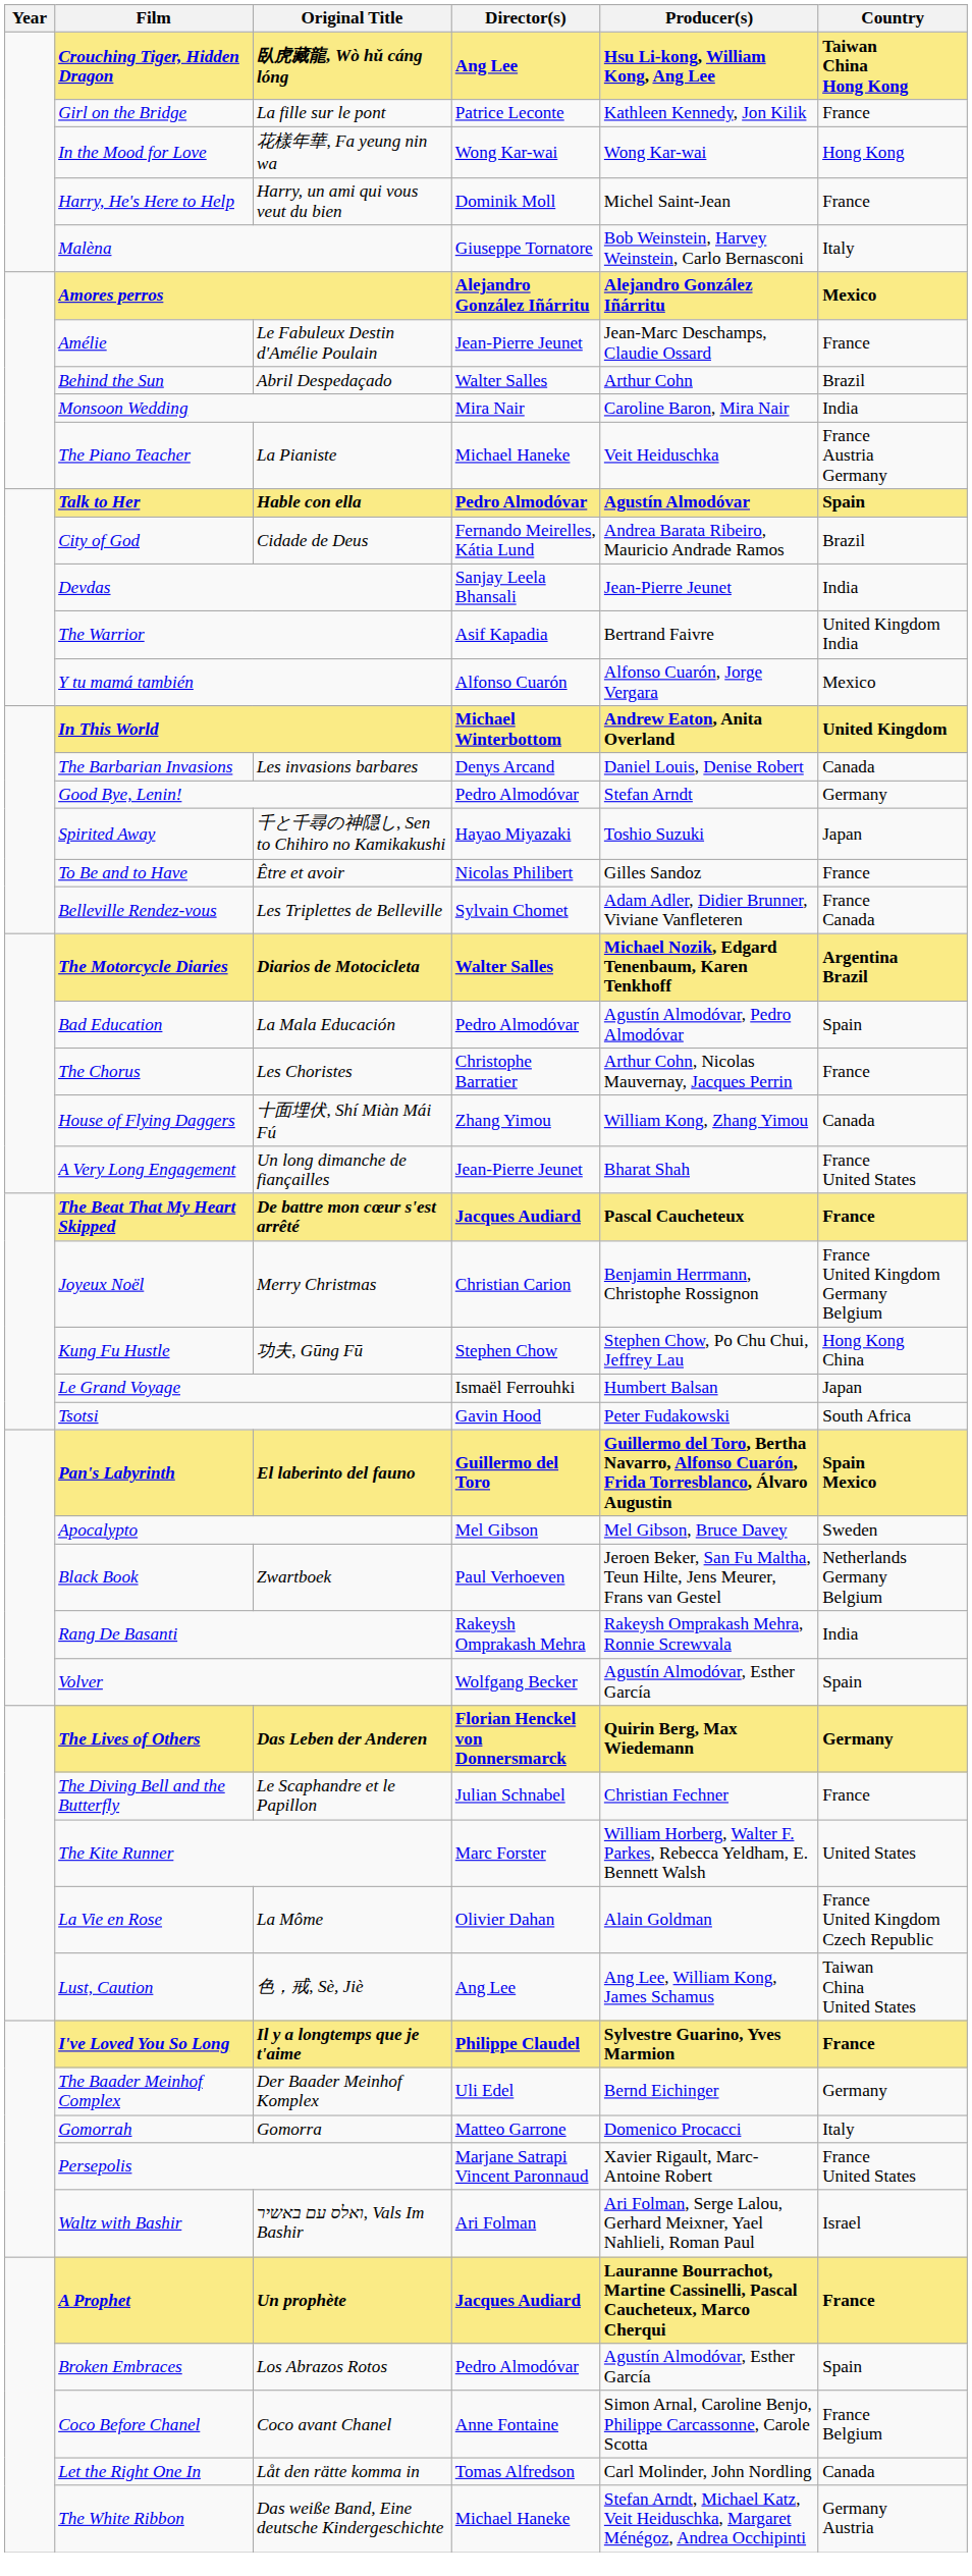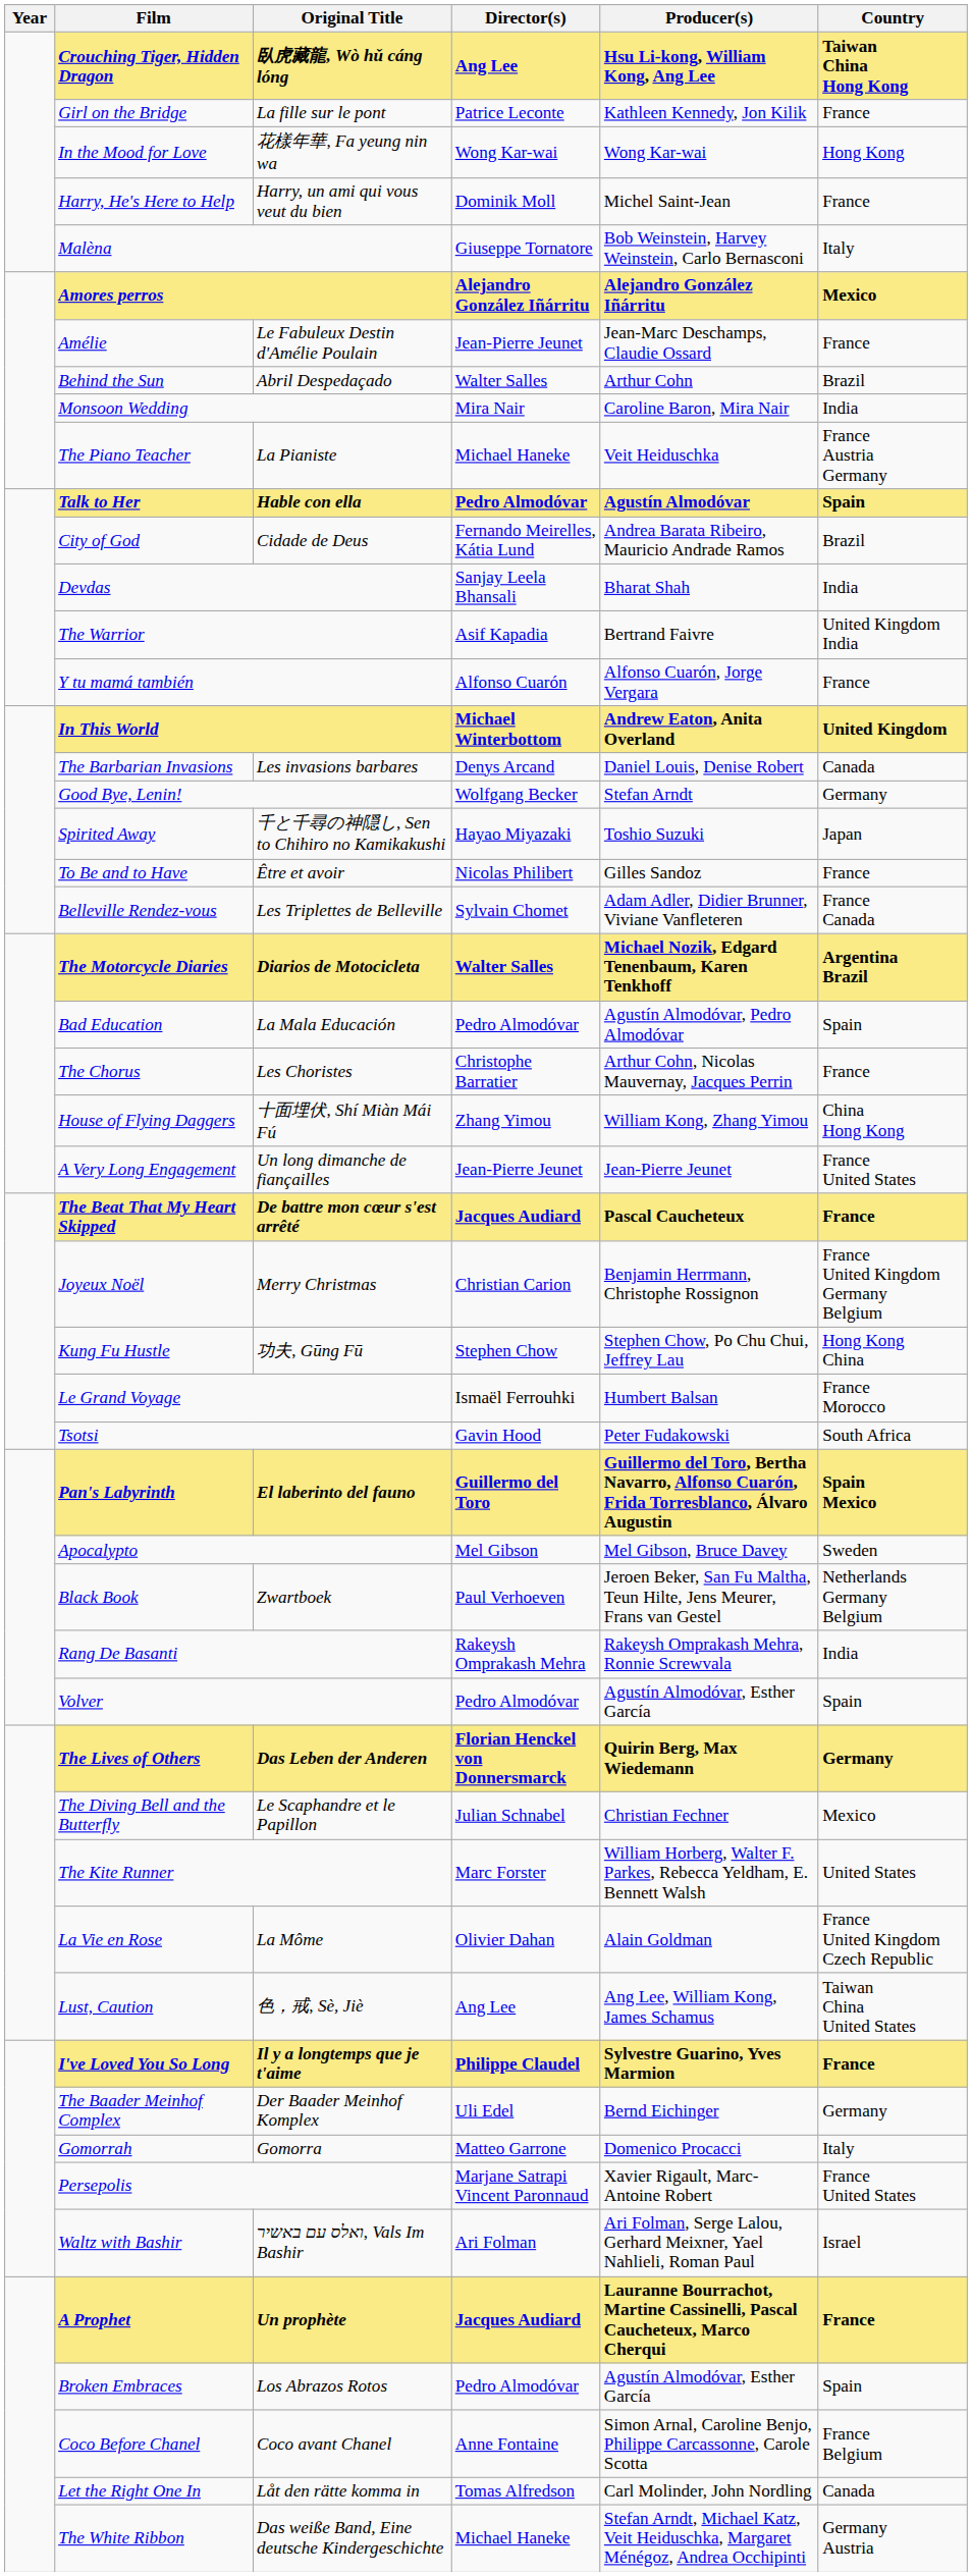 <table class="wikitable" style="width:100%;" cellpadding="5">
 <tr>
 <th style="width:5%;">Year</th>
 <th style="width:20%;">Film</th>
 <th style="width:20%;">Original Title</th>
 <th style="width:15%;">Director(s)</th>
 <th style="width:22%;">Producer(s)</th>
 <th style="width:15%;">Country</th>
 </tr>
 <tr>
 <td rowspan="5"></td>
 <td style="background:#FAEB86"><strong><em><a href='#'>Crouching Tiger, Hidden Dragon</a></em></strong></td>
 <td style="background:#FAEB86"><strong><em>臥虎藏龍<em>, </em>Wò hǔ cáng lóng</em></strong></td>
 <td style="background:#FAEB86"><strong><a href='#'>Ang Lee</a></strong></td>
 <td style="background:#FAEB86"><strong><a href='#'>Hsu Li-kong</a>, <a href='#'>William Kong</a>, <a href='#'>Ang Lee</a></strong></td>
 <td style="background:#FAEB86"><strong>Taiwan<br>China<br><a href='#'>Hong Kong</a></strong></td>
 </tr>
 <tr>
 <td><em><a href='#'>Girl on the Bridge</a></em></td>
 <td><em>La fille sur le pont</em></td>
 <td><a href='#'>Patrice Leconte</a></td>
 <td><a href='#'>Kathleen Kennedy</a>, <a href='#'>Jon Kilik</a></td>
 <td>France</td>
 </tr>
 <tr>
 <td><em><a href='#'>In the Mood for Love</a></em></td>
 <td><em>花樣年華</em>, <em>Fa yeung nin wa</em></td>
 <td><a href='#'>Wong Kar-wai</a></td>
 <td><a href='#'>Wong Kar-wai</a></td>
 <td><a href='#'>Hong Kong</a></td>
 </tr>
 <tr>
 <td><em><a href='#'>Harry, He's Here to Help</a></em></td>
 <td><em>Harry, un ami qui vous veut du bien</em></td>
 <td><a href='#'>Dominik Moll</a></td>
 <td>Michel Saint-Jean</td>
 <td>France</td>
 </tr>
 <tr>
 <td colspan="2"><em><a href='#'>Malèna</a></em></td>
 <td><a href='#'>Giuseppe Tornatore</a></td>
 <td><a href='#'>Bob Weinstein</a>, <a href='#'>Harvey Weinstein</a>, Carlo Bernasconi</td>
 <td>Italy</td>
 </tr>
 <tr>
 <td rowspan="5"></td>
 <td colspan="2" style="background:#FAEB86"><strong><em><a href='#'>Amores perros</a></em></strong></td>
 <td style="background:#FAEB86"><strong><a href='#'>Alejandro González Iñárritu</a></strong></td>
 <td style="background:#FAEB86"><strong><a href='#'>Alejandro González Iñárritu</a></strong></td>
 <td style="background:#FAEB86"><strong>Mexico</strong></td>
 </tr>
 <tr>
 <td><em><a href='#'>Amélie</a></em></td>
 <td><em>Le Fabuleux Destin d'Amélie Poulain</em></td>
 <td><a href='#'>Jean-Pierre Jeunet</a></td>
 <td>Jean-Marc Deschamps, <a href='#'>Claudie Ossard</a></td>
 <td>France</td>
 </tr>
 <tr>
 <td><em><a href='#'>Behind the Sun</a></em></td>
 <td><em>Abril Despedaçado</em></td>
 <td><a href='#'>Walter Salles</a></td>
 <td><a href='#'>Arthur Cohn</a></td>
 <td>Brazil</td>
 </tr>
 <tr>
 <td colspan="2"><em><a href='#'>Monsoon Wedding</a></em></td>
 <td><a href='#'>Mira Nair</a></td>
 <td><a href='#'>Caroline Baron</a>, <a href='#'>Mira Nair</a></td>
 <td>India</td>
 </tr>
 <tr>
 <td><em><a href='#'>The Piano Teacher</a></em></td>
 <td><em>La Pianiste</em></td>
 <td><a href='#'>Michael Haneke</a></td>
 <td><a href='#'>Veit Heiduschka</a></td>
 <td>France<br>Austria<br>Germany</td>
 </tr>
 <tr>
 <td rowspan="5"></td>
 <td style="background:#FAEB86"><strong><em><a href='#'>Talk to Her</a></em></strong></td>
 <td style="background:#FAEB86"><strong><em>Hable con ella</em></strong></td>
 <td style="background:#FAEB86"><strong><a href='#'>Pedro Almodóvar</a></strong></td>
 <td style="background:#FAEB86"><strong><a href='#'>Agustín Almodóvar</a></strong></td>
 <td style="background:#FAEB86"><strong>Spain</strong></td>
 </tr>
 <tr>
 <td><em><a href='#'>City of God</a></em></td>
 <td><em>Cidade de Deus</em></td>
 <td><a href='#'>Fernando Meirelles</a>, <a href='#'>Kátia Lund</a></td>
 <td><a href='#'>Andrea Barata Ribeiro</a>, Mauricio Andrade Ramos</td>
 <td>Brazil</td>
 </tr>
 <tr>
 <td colspan="2"><em><a href='#'>Devdas</a></em></td>
 <td><a href='#'>Sanjay Leela Bhansali</a></td>
-<td><a href='#'>Jean-Pierre Jeunet</a></td>
+<td><a href='#'>Bharat Shah</a></td>
 <td>India</td>
 </tr>
 <tr>
 <td colspan="2"><em><a href='#'>The Warrior</a></em></td>
 <td><a href='#'>Asif Kapadia</a></td>
 <td>Bertrand Faivre</td>
 <td>United Kingdom<br>India</td>
 </tr>
 <tr>
 <td colspan="2"><em><a href='#'>Y tu mamá también</a></em></td>
 <td><a href='#'>Alfonso Cuarón</a></td>
 <td><a href='#'>Alfonso Cuarón</a>, <a href='#'>Jorge Vergara</a></td>
-<td>Mexico</td>
+<td>France</td>
 </tr>
 <tr>
 <td rowspan="6"></td>
 <td colspan="2" style="background:#FAEB86"><strong><em><a href='#'>In This World</a></em></strong></td>
 <td style="background:#FAEB86"><strong><a href='#'>Michael Winterbottom</a></strong></td>
 <td style="background:#FAEB86"><strong><a href='#'>Andrew Eaton</a>, Anita Overland</strong></td>
 <td style="background:#FAEB86"><strong>United Kingdom</strong></td>
 </tr>
 <tr>
 <td><em><a href='#'>The Barbarian Invasions</a></em></td>
 <td><em>Les invasions barbares</em></td>
 <td><a href='#'>Denys Arcand</a></td>
 <td><a href='#'>Daniel Louis</a>, <a href='#'>Denise Robert</a></td>
 <td>Canada</td>
 </tr>
 <tr>
 <td colspan="2"><em><a href='#'>Good Bye, Lenin!</a></em></td>
-<td><a href='#'>Pedro Almodóvar</a></td>
+<td><a href='#'>Wolfgang Becker</a></td>
 <td><a href='#'>Stefan Arndt</a></td>
 <td>Germany</td>
 </tr>
 <tr>
 <td><em><a href='#'>Spirited Away</a></em></td>
 <td><em>千と千尋の神隠し</em>, <em>Sen to Chihiro no Kamikakushi</em></td>
 <td><a href='#'>Hayao Miyazaki</a></td>
 <td><a href='#'>Toshio Suzuki</a></td>
 <td>Japan</td>
 </tr>
 <tr>
 <td><em><a href='#'>To Be and to Have</a></em></td>
 <td><em>Être et avoir</em></td>
 <td><a href='#'>Nicolas Philibert</a></td>
 <td>Gilles Sandoz</td>
 <td>France</td>
 </tr>
 <tr>
 <td><em><a href='#'>Belleville Rendez-vous</a></em></td>
 <td><em>Les Triplettes de Belleville</em></td>
 <td><a href='#'>Sylvain Chomet</a></td>
 <td><a href='#'>Adam Adler</a>, <a href='#'>Didier Brunner</a>, Viviane Vanfleteren</td>
 <td>France<br>Canada</td>
 </tr>
 <tr>
 <td rowspan="5"></td>
 <td style="background:#FAEB86"><strong><em><a href='#'>The Motorcycle Diaries</a></em></strong></td>
 <td style="background:#FAEB86"><strong><em>Diarios de Motocicleta</em></strong></td>
 <td style="background:#FAEB86"><strong><a href='#'>Walter Salles</a></strong></td>
 <td style="background:#FAEB86"><strong><a href='#'>Michael Nozik</a>, Edgard Tenenbaum, Karen Tenkhoff</strong></td>
 <td style="background:#FAEB86"><strong>Argentina<br>Brazil</strong></td>
 </tr>
 <tr>
 <td><em><a href='#'>Bad Education</a></em></td>
 <td><em>La Mala Educación</em></td>
 <td><a href='#'>Pedro Almodóvar</a></td>
 <td><a href='#'>Agustín Almodóvar</a>, <a href='#'>Pedro Almodóvar</a></td>
 <td>Spain</td>
 </tr>
 <tr>
 <td><em><a href='#'>The Chorus</a></em></td>
 <td><em>Les Choristes</em></td>
 <td><a href='#'>Christophe Barratier</a></td>
 <td><a href='#'>Arthur Cohn</a>, Nicolas Mauvernay, <a href='#'>Jacques Perrin</a></td>
 <td>France</td>
 </tr>
 <tr>
 <td><em><a href='#'>House of Flying Daggers</a></em></td>
 <td><em>十面埋伏</em>, <em>Shí Miàn Mái Fú</em></td>
 <td><a href='#'>Zhang Yimou</a></td>
 <td><a href='#'>William Kong</a>, <a href='#'>Zhang Yimou</a></td>
-<td>Canada</td>
+<td>China<br><a href='#'>Hong Kong</a></td>
 </tr>
 <tr>
 <td><em><a href='#'>A Very Long Engagement</a></em></td>
 <td><em>Un long dimanche de fiançailles</em></td>
 <td><a href='#'>Jean-Pierre Jeunet</a></td>
-<td><a href='#'>Bharat Shah</a></td>
+<td><a href='#'>Jean-Pierre Jeunet</a></td>
 <td>France<br>United States</td>
 </tr>
 <tr>
 <td rowspan="5"></td>
 <td style="background:#FAEB86"><strong><em><a href='#'>The Beat That My Heart Skipped</a></em></strong></td>
 <td style="background:#FAEB86"><strong><em>De battre mon cœur s'est arrêté</em></strong></td>
 <td style="background:#FAEB86"><strong><a href='#'>Jacques Audiard</a></strong></td>
 <td style="background:#FAEB86"><strong>Pascal Caucheteux</strong></td>
 <td style="background:#FAEB86"><strong>France</strong></td>
 </tr>
 <tr>
 <td><em><a href='#'>Joyeux Noël</a></em></td>
 <td><em>Merry Christmas</em></td>
 <td><a href='#'>Christian Carion</a></td>
 <td><a href='#'>Benjamin Herrmann</a>, Christophe Rossignon</td>
 <td>France<br>United Kingdom<br>Germany<br>Belgium</td>
 </tr>
 <tr>
 <td><em><a href='#'>Kung Fu Hustle</a></em></td>
 <td><em>功夫</em>, <em>Gūng Fū</em></td>
 <td><a href='#'>Stephen Chow</a></td>
 <td><a href='#'>Stephen Chow</a>, Po Chu Chui, <a href='#'>Jeffrey Lau</a></td>
 <td><a href='#'>Hong Kong</a><br>China</td>
 </tr>
 <tr>
 <td colspan="2"><em><a href='#'>Le Grand Voyage</a></em></td>
 <td>Ismaël Ferrouhki</td>
 <td><a href='#'>Humbert Balsan</a></td>
-<td>Japan</td>
+<td>France<br>Morocco</td>
 </tr>
 <tr>
 <td colspan="2"><em><a href='#'>Tsotsi</a></em></td>
 <td><a href='#'>Gavin Hood</a></td>
 <td><a href='#'>Peter Fudakowski</a></td>
 <td>South Africa</td>
 </tr>
 <tr>
 <td rowspan="5"></td>
 <td style="background:#FAEB86"><strong><em><a href='#'>Pan's Labyrinth</a></em></strong></td>
 <td style="background:#FAEB86"><strong><em>El laberinto del fauno</em></strong></td>
 <td style="background:#FAEB86"><strong><a href='#'>Guillermo del Toro</a></strong></td>
 <td style="background:#FAEB86"><strong><a href='#'>Guillermo del Toro</a>, Bertha Navarro, <a href='#'>Alfonso Cuarón</a>, <a href='#'>Frida Torresblanco</a>, Álvaro Augustin</strong></td>
 <td style="background:#FAEB86"><strong>Spain<br>Mexico</strong></td>
 </tr>
 <tr>
 <td colspan="2"><em><a href='#'>Apocalypto</a></em></td>
 <td><a href='#'>Mel Gibson</a></td>
 <td><a href='#'>Mel Gibson</a>, <a href='#'>Bruce Davey</a></td>
 <td>Sweden</td>
 </tr>
 <tr>
 <td><em><a href='#'>Black Book</a></em></td>
 <td><em>Zwartboek</em></td>
 <td><a href='#'>Paul Verhoeven</a></td>
 <td>Jeroen Beker, <a href='#'>San Fu Maltha</a>, Teun Hilte, Jens Meurer, Frans van Gestel</td>
 <td>Netherlands<br>Germany<br>Belgium</td>
 </tr>
 <tr>
 <td colspan="2"><em><a href='#'>Rang De Basanti</a></em></td>
 <td><a href='#'>Rakeysh Omprakash Mehra</a></td>
 <td><a href='#'>Rakeysh Omprakash Mehra</a>, <a href='#'>Ronnie Screwvala</a></td>
 <td>India</td>
 </tr>
 <tr>
 <td colspan="2"><em><a href='#'>Volver</a></em></td>
-<td><a href='#'>Wolfgang Becker</a></td>
+<td><a href='#'>Pedro Almodóvar</a></td>
 <td><a href='#'>Agustín Almodóvar</a>, Esther García</td>
 <td>Spain</td>
 </tr>
 <tr>
 <td rowspan="5"></td>
 <td style="background:#FAEB86"><strong><em><a href='#'>The Lives of Others</a></em></strong></td>
 <td style="background:#FAEB86"><strong><em>Das Leben der Anderen</em></strong></td>
 <td style="background:#FAEB86"><strong><a href='#'>Florian Henckel von Donnersmarck</a></strong></td>
 <td style="background:#FAEB86"><strong>Quirin Berg, Max Wiedemann</strong></td>
 <td style="background:#FAEB86"><strong>Germany</strong></td>
 </tr>
 <tr>
 <td><em><a href='#'>The Diving Bell and the Butterfly</a></em></td>
 <td><em>Le Scaphandre et le Papillon</em></td>
 <td><a href='#'>Julian Schnabel</a></td>
 <td><a href='#'>Christian Fechner</a></td>
-<td>France</td>
+<td>Mexico</td>
 </tr>
 <tr>
 <td colspan="2"><em><a href='#'>The Kite Runner</a></em></td>
 <td><a href='#'>Marc Forster</a></td>
 <td><a href='#'>William Horberg</a>, <a href='#'>Walter F. Parkes</a>, Rebecca Yeldham, E. Bennett Walsh</td>
 <td>United States</td>
 </tr>
 <tr>
 <td><em><a href='#'>La Vie en Rose</a></em></td>
 <td><em>La Môme</em></td>
 <td><a href='#'>Olivier Dahan</a></td>
 <td><a href='#'>Alain Goldman</a></td>
 <td>France<br>United Kingdom<br>Czech Republic</td>
 </tr>
 <tr>
 <td><em><a href='#'>Lust, Caution</a></em></td>
 <td><em>色，戒</em>, <em>Sè, Jiè</em></td>
 <td><a href='#'>Ang Lee</a></td>
 <td><a href='#'>Ang Lee</a>, <a href='#'>William Kong</a>, <a href='#'>James Schamus</a></td>
 <td>Taiwan<br>China<br>United States</td>
 </tr>
 <tr>
 <td rowspan="5"></td>
 <td style="background:#FAEB86"><strong><em><a href='#'>I've Loved You So Long</a></em></strong></td>
 <td style="background:#FAEB86"><strong><em>Il y a longtemps que je t'aime</em></strong></td>
 <td style="background:#FAEB86"><strong><a href='#'>Philippe Claudel</a></strong></td>
 <td style="background:#FAEB86"><strong>Sylvestre Guarino, Yves Marmion</strong></td>
 <td style="background:#FAEB86"><strong>France</strong></td>
 </tr>
 <tr>
 <td><em><a href='#'>The Baader Meinhof Complex</a></em></td>
 <td><em>Der Baader Meinhof Komplex</em></td>
 <td><a href='#'>Uli Edel</a></td>
 <td><a href='#'>Bernd Eichinger</a></td>
 <td>Germany</td>
 </tr>
 <tr>
 <td><em><a href='#'>Gomorrah</a></em></td>
 <td><em>Gomorra</em></td>
 <td><a href='#'>Matteo Garrone</a></td>
 <td><a href='#'>Domenico Procacci</a></td>
 <td>Italy</td>
 </tr>
 <tr>
 <td colspan="2"><em><a href='#'>Persepolis</a></em></td>
 <td><a href='#'>Marjane Satrapi</a><br><a href='#'>Vincent Paronnaud</a></td>
 <td>Xavier Rigault, Marc-Antoine Robert</td>
 <td>France<br>United States</td>
 </tr>
 <tr>
 <td><em><a href='#'>Waltz with Bashir</a></em></td>
 <td><em>ואלס עם באשיר</em>, <em>Vals Im Bashir</em></td>
 <td><a href='#'>Ari Folman</a></td>
 <td><a href='#'>Ari Folman</a>, Serge Lalou, Gerhard Meixner, Yael Nahlieli, Roman Paul</td>
 <td>Israel</td>
 </tr>
 <tr>
 <td rowspan="5"></td>
 <td style="background:#FAEB86"><strong><em><a href='#'>A Prophet</a></em></strong></td>
 <td style="background:#FAEB86"><strong><em>Un prophète</em></strong></td>
 <td style="background:#FAEB86"><strong><a href='#'>Jacques Audiard</a></strong></td>
 <td style="background:#FAEB86"><strong>Lauranne Bourrachot, Martine Cassinelli, Pascal Caucheteux, Marco Cherqui</strong></td>
 <td style="background:#FAEB86"><strong>France</strong></td>
 </tr>
 <tr>
 <td><em><a href='#'>Broken Embraces</a></em></td>
 <td><em>Los Abrazos Rotos</em></td>
 <td><a href='#'>Pedro Almodóvar</a></td>
 <td><a href='#'>Agustín Almodóvar</a>, Esther García</td>
 <td>Spain</td>
 </tr>
 <tr>
 <td><em><a href='#'>Coco Before Chanel</a></em></td>
 <td><em>Coco avant Chanel</em></td>
 <td><a href='#'>Anne Fontaine</a></td>
 <td>Simon Arnal, Caroline Benjo, <a href='#'>Philippe Carcassonne</a>, Carole Scotta</td>
 <td>France<br>Belgium</td>
 </tr>
 <tr>
 <td><em><a href='#'>Let the Right One In</a></em></td>
 <td><em>Låt den rätte komma in</em></td>
 <td><a href='#'>Tomas Alfredson</a></td>
 <td>Carl Molinder, John Nordling</td>
 <td>Canada</td>
 </tr>
 <tr>
 <td><em><a href='#'>The White Ribbon</a></em></td>
 <td><em>Das weiße Band, Eine deutsche Kindergeschichte</em></td>
 <td><a href='#'>Michael Haneke</a></td>
 <td><a href='#'>Stefan Arndt</a>, <a href='#'>Michael Katz</a>, <a href='#'>Veit Heiduschka</a>, <a href='#'>Margaret Ménégoz</a>, <a href='#'>Andrea Occhipinti</a></td>
 <td>Germany<br>Austria</td>
 </tr>
 </table>
